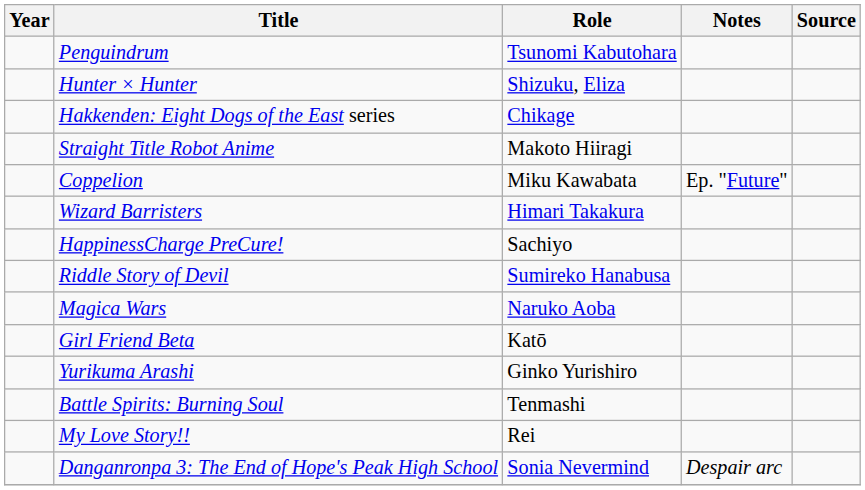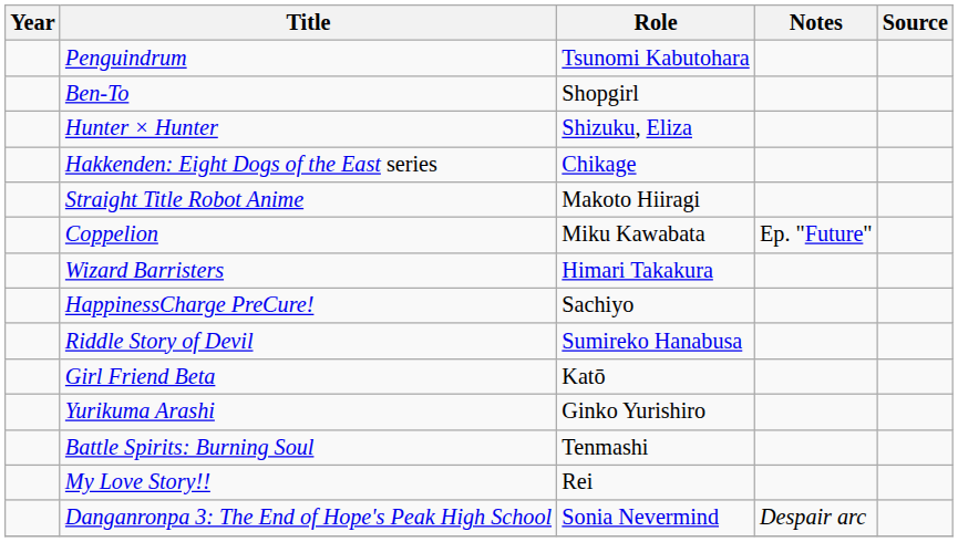 <table class="wikitable sortable">
 <tr>
 <th>Year</th>
 <th>Title</th>
 <th>Role</th>
 <th class="unsortable">Notes</th>
 <th class="unsortable">Source</th>
 </tr>
 <tr>
 <td></td>
 <td><em><a href='#'>Penguindrum</a></em></td>
 <td><a href='#'>Tsunomi Kabutohara</a></td>
+<td></td>
+<td></td>
+</tr>
+<tr>
+<td></td>
+<td><em><a href='#'>Ben-To</a></em></td>
+<td>Shopgirl</td>
 <td></td>
 <td></td>
 </tr>
 <tr>
 <td></td>
 <td><em><a href='#'>Hunter × Hunter</a></em></td>
 <td><a href='#'>Shizuku</a>, <a href='#'>Eliza</a></td>
 <td></td>
 <td></td>
 </tr>
 <tr>
 <td></td>
 <td><em><a href='#'>Hakkenden: Eight Dogs of the East</a></em> series</td>
 <td><a href='#'>Chikage</a></td>
 <td></td>
 <td></td>
 </tr>
 <tr>
 <td></td>
 <td><em><a href='#'>Straight Title Robot Anime</a></em></td>
 <td>Makoto Hiiragi</td>
 <td></td>
 <td></td>
 </tr>
 <tr>
 <td></td>
 <td><em><a href='#'>Coppelion</a></em></td>
 <td>Miku Kawabata</td>
 <td>Ep. "<a href='#'>Future</a>"</td>
 <td></td>
 </tr>
 <tr>
 <td></td>
 <td><em><a href='#'>Wizard Barristers</a></em></td>
 <td><a href='#'>Himari Takakura</a></td>
 <td></td>
 <td></td>
 </tr>
 <tr>
 <td></td>
 <td><em><a href='#'>HappinessCharge PreCure!</a></em></td>
 <td>Sachiyo</td>
 <td></td>
 <td></td>
 </tr>
 <tr>
 <td></td>
 <td><em><a href='#'>Riddle Story of Devil</a></em></td>
 <td><a href='#'>Sumireko Hanabusa</a></td>
 <td></td>
 <td></td>
 </tr>
 <tr>
 <td></td>
-<td><em><a href='#'>Magica Wars</a></em></td>
-<td><a href='#'>Naruko Aoba</a></td>
-<td></td>
-<td></td>
-</tr>
-<tr>
-<td></td>
 <td><em><a href='#'>Girl Friend Beta</a></em></td>
 <td>Katō</td>
 <td></td>
 <td></td>
 </tr>
 <tr>
 <td></td>
 <td><em><a href='#'>Yurikuma Arashi</a></em></td>
 <td>Ginko Yurishiro</td>
 <td></td>
 <td></td>
 </tr>
 <tr>
 <td></td>
 <td><em><a href='#'>Battle Spirits: Burning Soul</a></em></td>
 <td>Tenmashi</td>
 <td></td>
 <td></td>
 </tr>
 <tr>
 <td></td>
 <td><em><a href='#'>My Love Story!!</a></em></td>
 <td>Rei</td>
 <td></td>
 <td></td>
 </tr>
 <tr>
 <td></td>
 <td><em><a href='#'>Danganronpa 3: The End of Hope's Peak High School</a></em></td>
 <td><a href='#'>Sonia Nevermind</a></td>
 <td><em>Despair arc</em></td>
 <td></td>
 </tr>
 <tr>
 </tr>
 </table>
